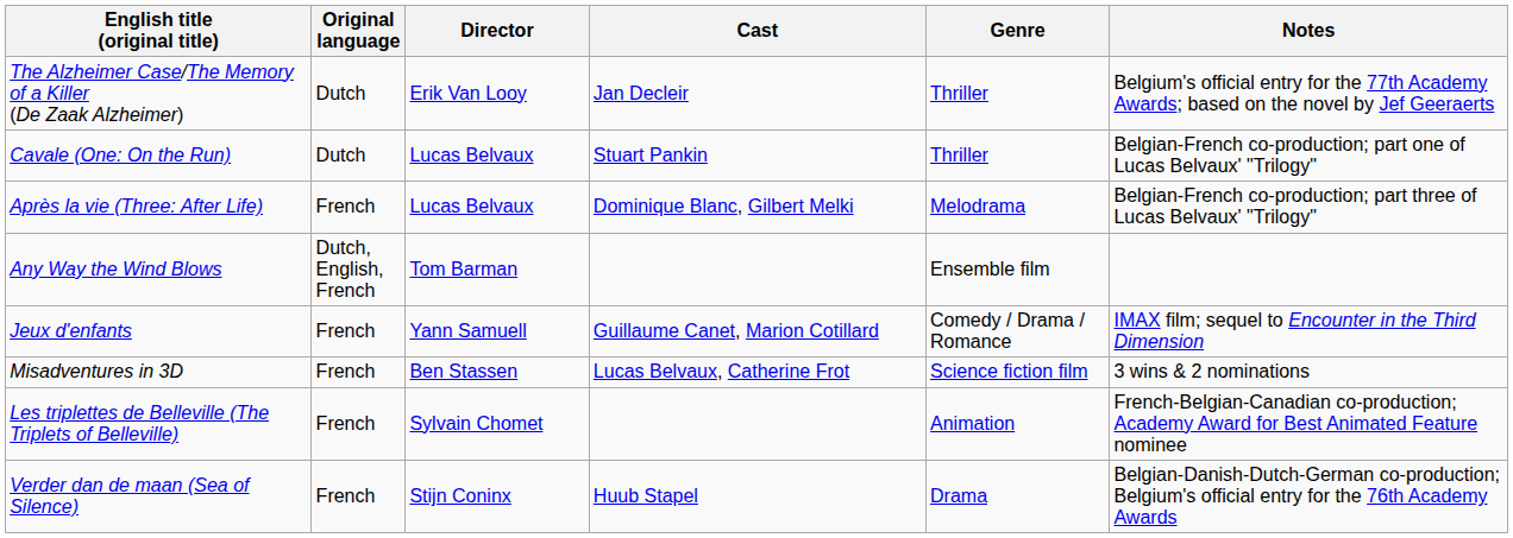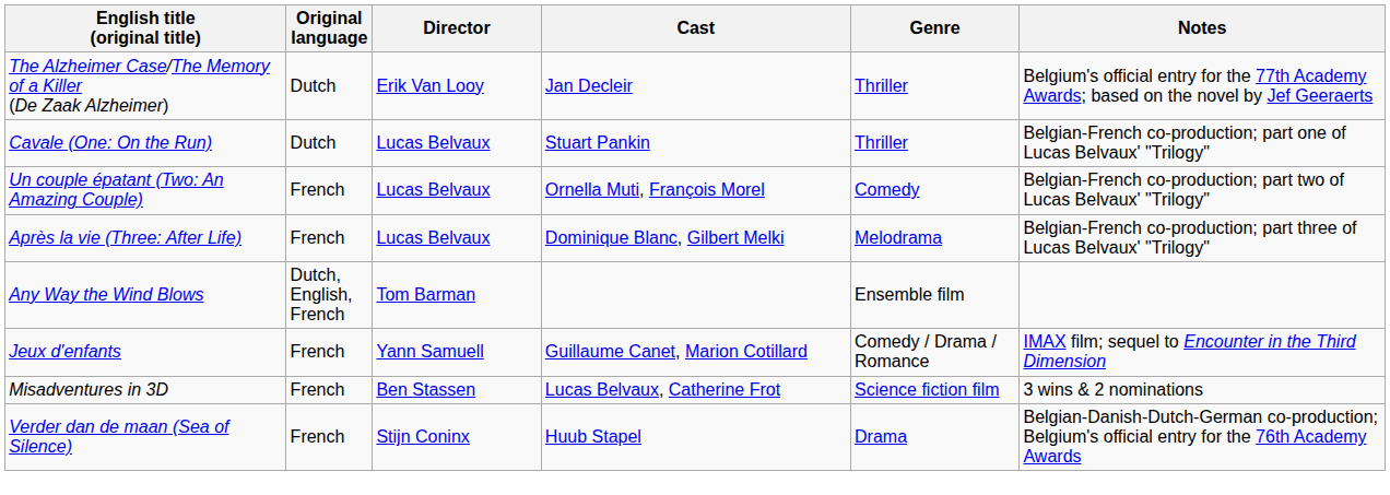 <table class="wikitable" width= "100%">
 <tr>
 <th width=20%>English title <br> (original title)</th>
 <th width=5%>Original language</th>
 <th width=12%>Director</th>
 <th width=22%>Cast</th>
 <th width=12%>Genre</th>
 <th width=26%>Notes</th>
 </tr>
 <tr>
 <td><em><a href='#'>The Alzheimer Case</a>/<a href='#'>The Memory of a Killer</a></em> <br> (<em>De Zaak Alzheimer</em>)</td>
 <td>Dutch</td>
 <td><a href='#'>Erik Van Looy</a></td>
 <td><a href='#'>Jan Decleir</a></td>
 <td><a href='#'>Thriller</a></td>
 <td>Belgium's official entry for the <a href='#'>77th Academy Awards</a>; based on the novel by <a href='#'>Jef Geeraerts</a></td>
 </tr>
 <tr>
 <td><em><a href='#'>Cavale (One: On the Run)</a></em></td>
 <td>Dutch</td>
 <td><a href='#'>Lucas Belvaux</a></td>
 <td><a href='#'>Stuart Pankin</a></td>
 <td><a href='#'>Thriller</a></td>
 <td>Belgian-French co-production; part one of Lucas Belvaux' "Trilogy"</td>
+</tr>
+<tr>
+<td><em><a href='#'>Un couple épatant (Two: An Amazing Couple)</a></em></td>
+<td>French</td>
+<td><a href='#'>Lucas Belvaux</a></td>
+<td><a href='#'>Ornella Muti</a>, <a href='#'>François Morel</a></td>
+<td><a href='#'>Comedy</a></td>
+<td>Belgian-French co-production; part two of Lucas Belvaux' "Trilogy"</td>
 </tr>
 <tr>
 <td><em><a href='#'>Après la vie (Three: After Life)</a></em></td>
 <td>French</td>
 <td><a href='#'>Lucas Belvaux</a></td>
 <td><a href='#'>Dominique Blanc</a>, <a href='#'>Gilbert Melki</a></td>
 <td><a href='#'>Melodrama</a></td>
 <td>Belgian-French co-production; part three of Lucas Belvaux' "Trilogy"</td>
 </tr>
 <tr>
 <td><em><a href='#'>Any Way the Wind Blows</a></em></td>
 <td>Dutch, English, French</td>
 <td><a href='#'>Tom Barman</a></td>
 <td></td>
 <td>Ensemble film</td>
 <td></td>
 </tr>
 <tr>
 <td><em><a href='#'>Jeux d'enfants</a></em></td>
 <td>French</td>
 <td><a href='#'>Yann Samuell</a></td>
 <td><a href='#'>Guillaume Canet</a>, <a href='#'>Marion Cotillard</a></td>
 <td>Comedy / Drama / Romance</td>
 <td><a href='#'>IMAX</a> film; sequel to <em><a href='#'>Encounter in the Third Dimension</a></em></td>
 </tr>
 <tr>
 <td><em>Misadventures in 3D</em></td>
 <td>French</td>
 <td><a href='#'>Ben Stassen</a></td>
 <td><a href='#'>Lucas Belvaux</a>, <a href='#'>Catherine Frot</a></td>
 <td><a href='#'>Science fiction film</a></td>
 <td>3 wins & 2 nominations</td>
 </tr>
 <tr>
-<td><em><a href='#'>Les triplettes de Belleville (The Triplets of Belleville)</a></em></td>
-<td>French</td>
-<td><a href='#'>Sylvain Chomet</a></td>
-<td></td>
-<td><a href='#'>Animation</a></td>
-<td>French-Belgian-Canadian co-production; <a href='#'>Academy Award for Best Animated Feature</a> nominee</td>
-</tr>
-<tr>
 <td><em><a href='#'>Verder dan de maan (Sea of Silence)</a></em></td>
 <td>French</td>
 <td><a href='#'>Stijn Coninx</a></td>
 <td><a href='#'>Huub Stapel</a></td>
 <td><a href='#'>Drama</a></td>
 <td>Belgian-Danish-Dutch-German co-production; Belgium's official entry for the <a href='#'>76th Academy Awards</a></td>
 </tr>
 </table>
